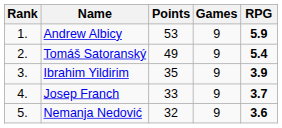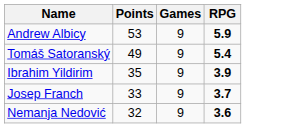 <table class="wikitable" style="text-align: center;">
 <tr>
-<th>Rank</th>
 <th>Name</th>
 <th>Points</th>
 <th>Games</th>
 <th width=40>RPG</th>
 </tr>
 <tr>
-<td>1.</td>
 <td align="left"> <a href='#'>Andrew Albicy</a></td>
 <td>53</td>
 <td>9</td>
 <td><strong>5.9</strong></td>
 </tr>
 <tr>
-<td>2.</td>
 <td align="left"> <a href='#'>Tomáš Satoranský</a></td>
 <td>49</td>
 <td>9</td>
 <td><strong>5.4</strong></td>
 </tr>
 <tr>
-<td>3.</td>
 <td align="left"> <a href='#'>Ibrahim Yildirim</a></td>
 <td>35</td>
 <td>9</td>
 <td><strong>3.9</strong></td>
 </tr>
 <tr>
-<td>4.</td>
 <td align="left"> <a href='#'>Josep Franch</a></td>
 <td>33</td>
 <td>9</td>
 <td><strong>3.7</strong></td>
 </tr>
 <tr>
-<td>5.</td>
 <td align="left"> <a href='#'>Nemanja Nedović</a></td>
 <td>32</td>
 <td>9</td>
 <td><strong>3.6</strong></td>
 </tr>
 </table>
